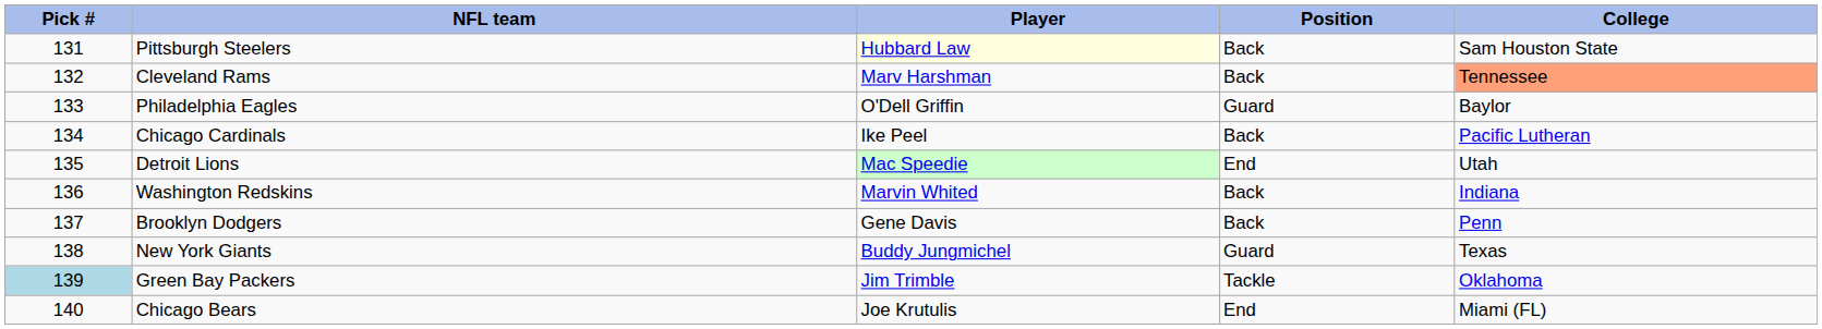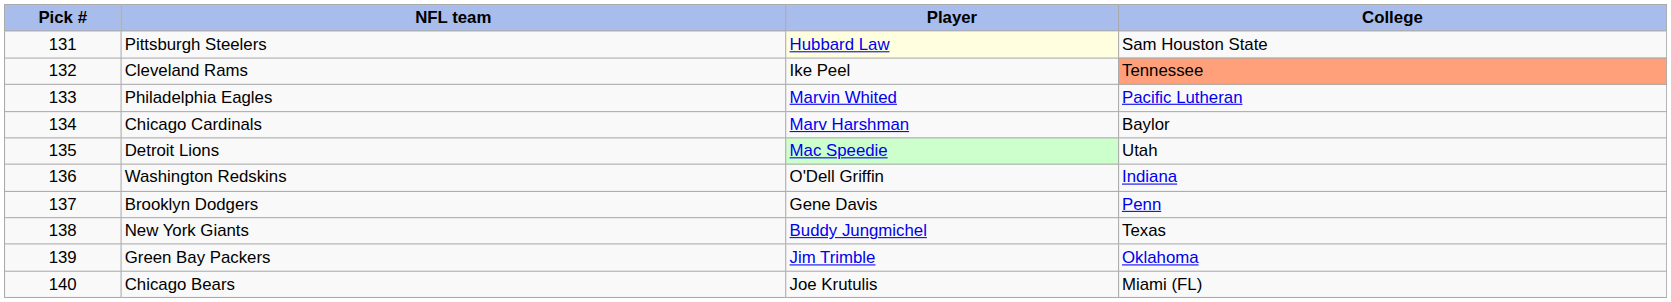 <table style="width: 100%" class="sortable wikitable">
 <tr>
 <th style="background:#A8BDEC;" width=7%>Pick #</th>
 <th width=40% style="background:#A8BDEC;">NFL team</th>
 <th width=20% style="background:#A8BDEC;">Player</th>
-<th width=13% style="background:#A8BDEC;">Position</th>
 <th style="background:#A8BDEC;">College</th>
 </tr>
 <tr>
 <td align=center>131</td>
 <td>Pittsburgh Steelers</td>
 <td style="background: lightyellow;"><a href='#'>Hubbard Law</a></td>
-<td>Back</td>
 <td>Sam Houston State</td>
 </tr>
 <tr>
 <td align=center>132</td>
 <td>Cleveland Rams</td>
-<td><a href='#'>Marv Harshman</a></td>
-<td>Back</td>
+<td>Ike Peel</td>
 <td style="background: lightsalmon;">Tennessee</td>
 </tr>
 <tr>
 <td align=center>133</td>
 <td>Philadelphia Eagles</td>
-<td>O'Dell Griffin</td>
-<td>Guard</td>
-<td>Baylor</td>
+<td><a href='#'>Marvin Whited</a></td>
+<td><a href='#'>Pacific Lutheran</a></td>
 </tr>
 <tr>
 <td align=center>134</td>
 <td>Chicago Cardinals</td>
-<td>Ike Peel</td>
-<td>Back</td>
-<td><a href='#'>Pacific Lutheran</a></td>
+<td><a href='#'>Marv Harshman</a></td>
+<td>Baylor</td>
 </tr>
 <tr>
 <td align=center>135</td>
 <td>Detroit Lions</td>
 <td bgcolor="#CCFFCC"><a href='#'>Mac Speedie</a></td>
-<td>End</td>
 <td>Utah</td>
 </tr>
 <tr>
 <td align=center>136</td>
 <td>Washington Redskins</td>
-<td><a href='#'>Marvin Whited</a></td>
-<td>Back</td>
+<td>O'Dell Griffin</td>
 <td><a href='#'>Indiana</a></td>
 </tr>
 <tr>
 <td align=center>137</td>
 <td>Brooklyn Dodgers</td>
 <td>Gene Davis</td>
-<td>Back</td>
 <td><a href='#'>Penn</a></td>
 </tr>
 <tr>
 <td align=center>138</td>
 <td>New York Giants</td>
 <td><a href='#'>Buddy Jungmichel</a></td>
-<td>Guard</td>
 <td>Texas</td>
 </tr>
 <tr>
-<td align=center style="background: lightblue;">139</td>
+<td align=center>139</td>
 <td>Green Bay Packers</td>
 <td><a href='#'>Jim Trimble</a></td>
-<td>Tackle</td>
 <td><a href='#'>Oklahoma</a></td>
 </tr>
 <tr>
 <td align=center>140</td>
 <td>Chicago Bears</td>
 <td>Joe Krutulis</td>
-<td>End</td>
 <td>Miami (FL)</td>
 </tr>
 </table>
